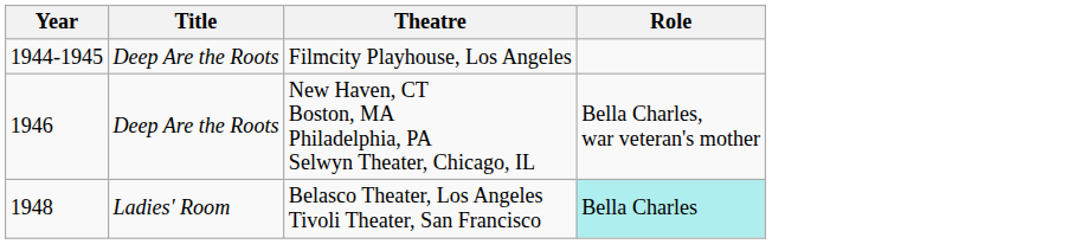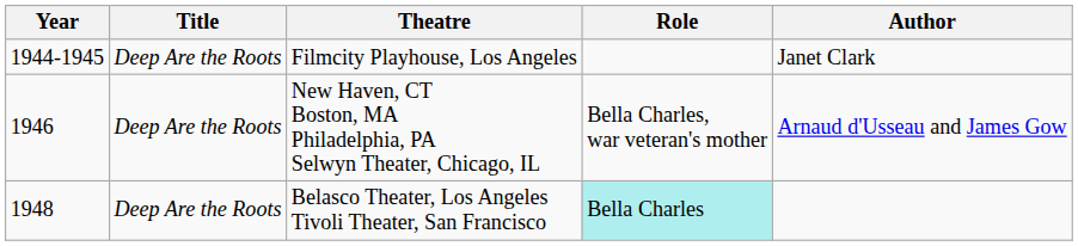 <table class="wikitable sortable">
 <tr>
 <th>Year</th>
 <th>Title</th>
 <th>Theatre</th>
 <th>Role</th>
+<th>Author</th>
 </tr>
 <tr>
 <td>1944-1945</td>
 <td><em>Deep Are the Roots</em></td>
 <td>Filmcity Playhouse, Los Angeles</td>
 <td></td>
+<td>Janet Clark</td>
 </tr>
 <tr>
 <td>1946</td>
 <td><em>Deep Are the Roots</em></td>
 <td>New Haven, CT<br>Boston, MA<br>Philadelphia, PA<br>Selwyn Theater, Chicago, IL</td>
 <td>Bella Charles, <br>war veteran's mother</td>
+<td><a href='#'>Arnaud d'Usseau</a> and <a href='#'>James Gow</a></td>
 </tr>
 <tr>
 <td>1948</td>
-<td><em>Ladies' Room</em></td>
+<td><em>Deep Are the Roots</em></td>
 <td>Belasco Theater, Los Angeles <br>Tivoli Theater, San Francisco</td>
 <td style="background: paleturquoise;">Bella Charles</td>
+<td></td>
 </tr>
 </table>
